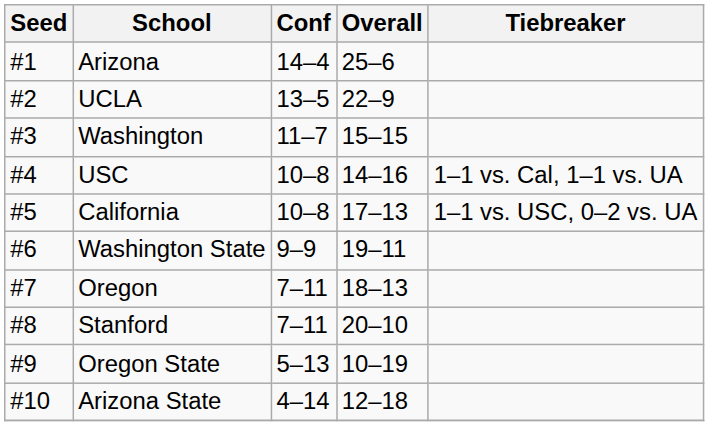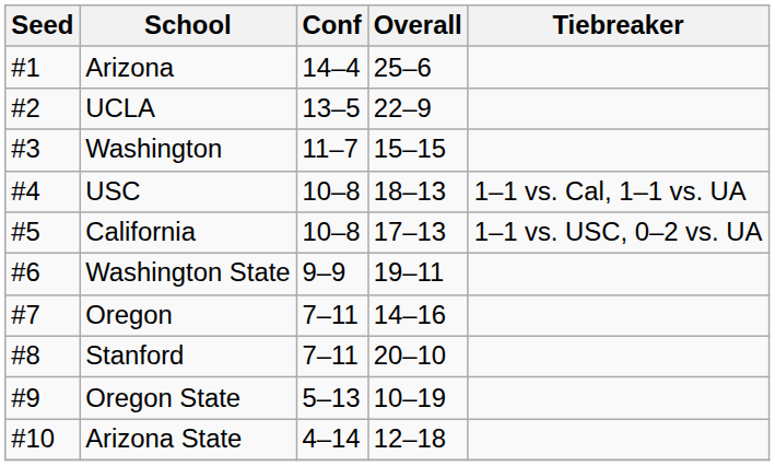 <table class="wikitable">
 <tr>
 <th>Seed</th>
 <th>School</th>
 <th>Conf</th>
 <th>Overall</th>
 <th>Tiebreaker</th>
 </tr>
 <tr>
 <td>#1</td>
 <td>Arizona</td>
 <td>14–4</td>
 <td>25–6</td>
 <td></td>
 </tr>
 <tr>
 <td>#2</td>
 <td>UCLA</td>
 <td>13–5</td>
 <td>22–9</td>
 <td></td>
 </tr>
 <tr>
 <td>#3</td>
 <td>Washington</td>
 <td>11–7</td>
 <td>15–15</td>
 <td></td>
 </tr>
 <tr>
 <td>#4</td>
 <td>USC</td>
 <td>10–8</td>
-<td>14–16</td>
+<td>18–13</td>
 <td>1–1 vs. Cal, 1–1 vs. UA</td>
 </tr>
 <tr>
 <td>#5</td>
 <td>California</td>
 <td>10–8</td>
 <td>17–13</td>
 <td>1–1 vs. USC, 0–2 vs. UA</td>
 </tr>
 <tr>
 <td>#6</td>
 <td>Washington State</td>
 <td>9–9</td>
 <td>19–11</td>
 <td></td>
 </tr>
 <tr>
 <td>#7</td>
 <td>Oregon</td>
 <td>7–11</td>
-<td>18–13</td>
+<td>14–16</td>
 <td></td>
 </tr>
 <tr>
 <td>#8</td>
 <td>Stanford</td>
 <td>7–11</td>
 <td>20–10</td>
 <td></td>
 </tr>
 <tr>
 <td>#9</td>
 <td>Oregon State</td>
 <td>5–13</td>
 <td>10–19</td>
 <td></td>
 </tr>
 <tr>
 <td>#10</td>
 <td>Arizona State</td>
 <td>4–14</td>
 <td>12–18</td>
 <td></td>
 </tr>
 <tr>
 </tr>
 </table>
